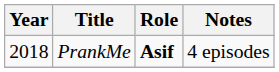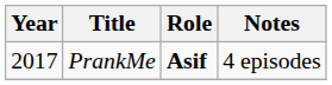 <table class="wikitable sortable">
 <tr>
 <th>Year</th>
 <th>Title</th>
 <th>Role</th>
 <th class="unsortable">Notes</th>
 </tr>
 <tr>
-<td>2018</td>
+<td>2017</td>
 <td><em>PrankMe</em></td>
 <td><strong>Asif</strong></td>
 <td>4 episodes</td>
 </tr>
 <tr>
 </tr>
 </table>
